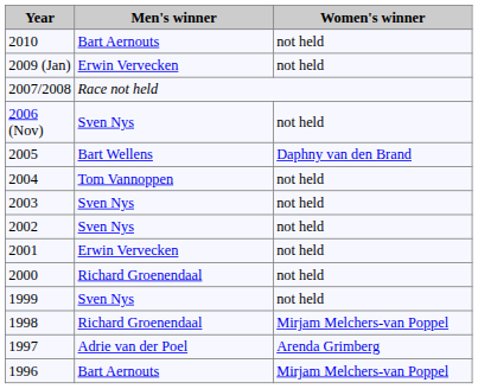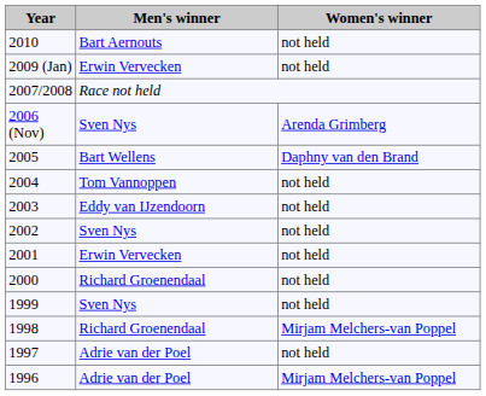 <table bgcolor="#f7f8ff" cellpadding="3" cellspacing="0" border="1" style="font-size: 95%; border: gray solid 1px; border-collapse: collapse;">
 <tr bgcolor="#CCCCCC">
 <td align="center" width="50"><strong>Year</strong></td>
 <td align="center" width="200"><strong>Men's winner</strong></td>
 <td align="center" width="200"><strong>Women's winner</strong></td>
 </tr>
 <tr align="left">
 <td>2010</td>
 <td> <a href='#'>Bart Aernouts</a></td>
 <td>not held</td>
 </tr>
 <tr>
 <td>2009 (Jan)</td>
 <td> <a href='#'>Erwin Vervecken</a></td>
 <td>not held</td>
 </tr>
 <tr>
 <td>2007/2008</td>
 <td colspan="2"><em>Race not held</em></td>
 </tr>
 <tr>
 <td><a href='#'>2006</a> (Nov)</td>
 <td> <a href='#'>Sven Nys</a></td>
-<td>not held</td>
+<td> <a href='#'>Arenda Grimberg</a></td>
 </tr>
 <tr align="left">
 <td>2005</td>
 <td> <a href='#'>Bart Wellens</a></td>
 <td> <a href='#'>Daphny van den Brand</a></td>
 </tr>
 <tr align="left">
 <td>2004</td>
 <td> <a href='#'>Tom Vannoppen</a></td>
 <td>not held</td>
 </tr>
 <tr align="left">
 <td>2003</td>
-<td> <a href='#'>Sven Nys</a></td>
+<td> <a href='#'>Eddy van IJzendoorn</a></td>
 <td>not held</td>
 </tr>
 <tr align="left">
 <td>2002</td>
 <td> <a href='#'>Sven Nys</a></td>
 <td>not held</td>
 </tr>
 <tr align="left">
 <td>2001</td>
 <td> <a href='#'>Erwin Vervecken</a></td>
 <td>not held</td>
 </tr>
 <tr align="left">
 <td>2000</td>
 <td> <a href='#'>Richard Groenendaal</a></td>
 <td>not held</td>
 </tr>
 <tr align="left">
 <td>1999</td>
 <td> <a href='#'>Sven Nys</a></td>
 <td>not held</td>
 </tr>
 <tr align="left">
 <td>1998</td>
 <td> <a href='#'>Richard Groenendaal</a></td>
 <td> <a href='#'>Mirjam Melchers-van Poppel</a></td>
 </tr>
 <tr align="left">
 <td>1997</td>
 <td> <a href='#'>Adrie van der Poel</a></td>
-<td> <a href='#'>Arenda Grimberg</a></td>
+<td>not held</td>
 </tr>
 <tr align="left">
 <td>1996</td>
-<td> <a href='#'>Bart Aernouts</a></td>
+<td> <a href='#'>Adrie van der Poel</a></td>
 <td> <a href='#'>Mirjam Melchers-van Poppel</a></td>
 </tr>
 </table>
